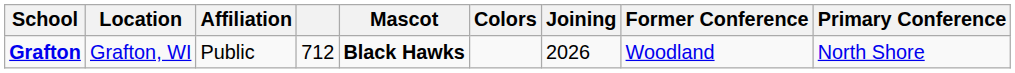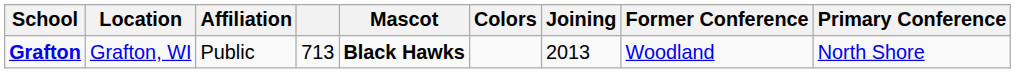 <table class="wikitable sortable">
 <tr>
 <th>School</th>
 <th>Location</th>
 <th>Affiliation</th>
 <th></th>
 <th>Mascot</th>
 <th>Colors</th>
 <th>Joining</th>
 <th>Former Conference</th>
 <th>Primary Conference</th>
 </tr>
 <tr>
 <td><strong><a href='#'>Grafton</a></strong></td>
 <td><a href='#'>Grafton, WI</a></td>
 <td>Public</td>
-<td>712</td>
+<td>713</td>
 <td><strong>Black Hawks</strong></td>
 <td> </td>
-<td>2026</td>
+<td>2013</td>
 <td><a href='#'>Woodland</a></td>
 <td><a href='#'>North Shore</a></td>
 </tr>
 </table>
